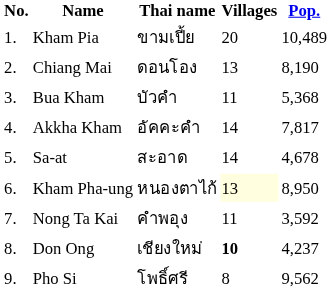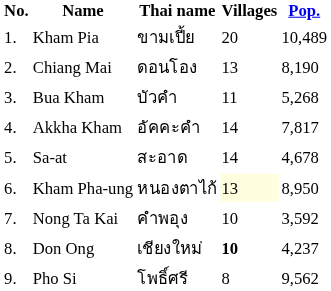 <table>
 <tr>
 <th>No.</th>
 <th>Name</th>
 <th>Thai name</th>
 <th>Villages</th>
 <th><a href='#'>Pop.</a></th>
 </tr>
 <tr>
 <td>1.</td>
 <td>Kham Pia</td>
 <td>ขามเปี้ย</td>
 <td>20</td>
 <td>10,489</td>
 <td></td>
 </tr>
 <tr>
 <td>2.</td>
 <td>Chiang Mai</td>
 <td>ดอนโอง</td>
 <td>13</td>
 <td>8,190</td>
 <td></td>
 </tr>
 <tr>
 <td>3.</td>
 <td>Bua Kham</td>
 <td>บัวคำ</td>
 <td>11</td>
-<td>5,368</td>
+<td>5,268</td>
 <td></td>
 </tr>
 <tr>
 <td>4.</td>
 <td>Akkha Kham</td>
 <td>อัคคะคำ</td>
 <td>14</td>
 <td>7,817</td>
 <td></td>
 </tr>
 <tr>
 <td>5.</td>
 <td>Sa-at</td>
 <td>สะอาด</td>
 <td>14</td>
 <td>4,678</td>
 <td></td>
 </tr>
 <tr>
 <td>6.</td>
 <td>Kham Pha-ung</td>
 <td>หนองตาไก้</td>
 <td style="background: lightyellow;">13</td>
 <td>8,950</td>
 <td></td>
 </tr>
 <tr>
 <td>7.</td>
 <td>Nong Ta Kai</td>
 <td>คำพอุง</td>
-<td>11</td>
+<td>10</td>
 <td>3,592</td>
 <td></td>
 </tr>
 <tr>
 <td>8.</td>
 <td>Don Ong</td>
 <td>เชียงใหม่</td>
 <td><strong>10</strong></td>
 <td>4,237</td>
 <td></td>
 </tr>
 <tr>
 <td>9.</td>
 <td>Pho Si</td>
 <td>โพธิ์ศรี</td>
 <td>8</td>
 <td>9,562</td>
 <td></td>
 </tr>
 </table>
